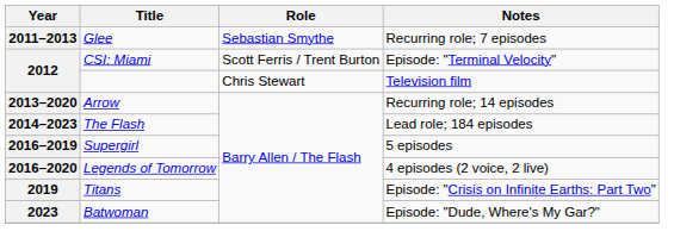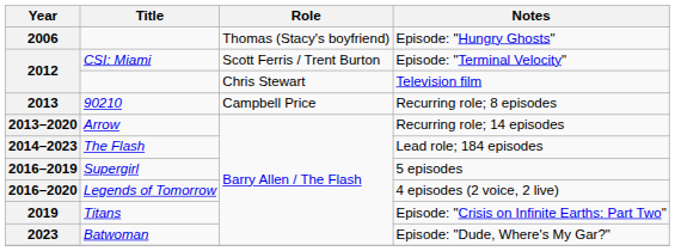 <table class="wikitable plainrowheaders sortable">
 <tr>
 <th scope="col">Year</th>
 <th scope="col">Title</th>
 <th scope="col">Role</th>
 <th scope="col" class="unsortable">Notes</th>
 </tr>
 <tr>
-<th scope="row">2011–2013</th>
-<td><em><a href='#'>Glee</a></em></td>
-<td><a href='#'>Sebastian Smythe</a></td>
-<td>Recurring role; 7 episodes</td>
+<th scope="row">2006</th>
+<td><em></em></td>
+<td>Thomas (Stacy's boyfriend)</td>
+<td>Episode: "<a href='#'>Hungry Ghosts</a>"</td>
 </tr>
 <tr>
 <th rowspan="2" scope="row">2012</th>
 <td><em><a href='#'>CSI: Miami</a></em></td>
 <td>Scott Ferris / Trent Burton</td>
 <td>Episode: "<a href='#'>Terminal Velocity</a>"</td>
 </tr>
 <tr>
 <td><em></em></td>
 <td>Chris Stewart</td>
 <td><a href='#'>Television film</a></td>
+</tr>
+<tr>
+<th scope="row">2013</th>
+<td><em><a href='#'>90210</a></em></td>
+<td>Campbell Price</td>
+<td>Recurring role; 8 episodes</td>
 </tr>
 <tr>
 <th scope="row">2013–2020</th>
 <td><em><a href='#'>Arrow</a></em></td>
 <td rowspan="6"><a href='#'>Barry Allen / The Flash</a></td>
 <td>Recurring role; 14 episodes</td>
 </tr>
 <tr>
 <th scope="row">2014–2023</th>
 <td><em><a href='#'>The Flash</a></em></td>
 <td>Lead role; 184 episodes</td>
 </tr>
 <tr>
 <th scope="row">2016–2019</th>
 <td><em><a href='#'>Supergirl</a></em></td>
 <td>5 episodes</td>
 </tr>
 <tr>
 <th scope="row">2016–2020</th>
 <td><em><a href='#'>Legends of Tomorrow</a></em></td>
 <td>4 episodes (2 voice, 2 live)</td>
 </tr>
 <tr>
 <th scope="row">2019</th>
 <td><em><a href='#'>Titans</a></em></td>
 <td>Episode: "<a href='#'>Crisis on Infinite Earths: Part Two</a>"</td>
 </tr>
 <tr>
 <th scope="row">2023</th>
 <td><em><a href='#'>Batwoman</a></em></td>
 <td>Episode: "Dude, Where's My Gar?"</td>
 </tr>
 <tr>
 </tr>
 </table>
